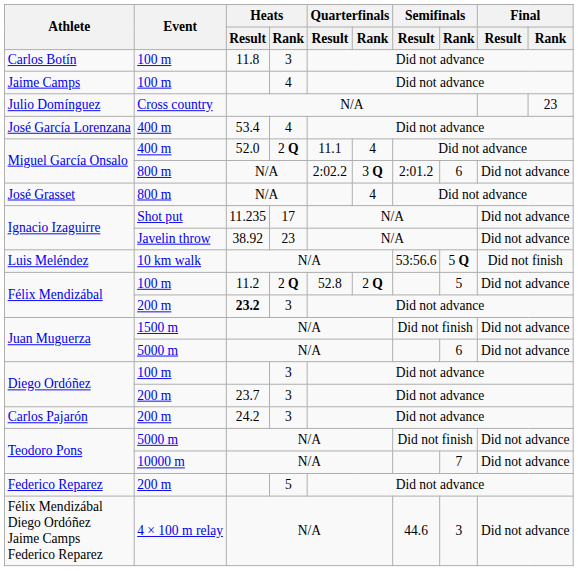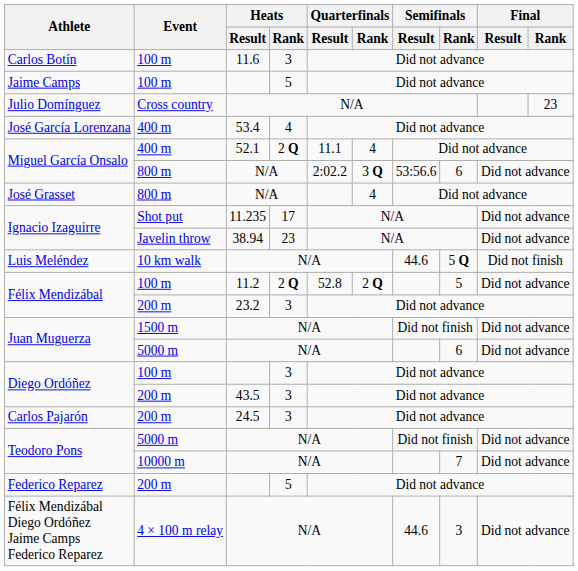 <table class=wikitable style="font-size:90%">
 <tr>
 <th rowspan=2>Athlete</th>
 <th rowspan=2>Event</th>
 <th colspan=2>Heats</th>
 <th colspan=2>Quarterfinals</th>
 <th colspan=2>Semifinals</th>
 <th colspan=2>Final</th>
 </tr>
 <tr>
 <th>Result</th>
 <th>Rank</th>
 <th>Result</th>
 <th>Rank</th>
 <th>Result</th>
 <th>Rank</th>
 <th>Result</th>
 <th>Rank</th>
 </tr>
 <tr>
 <td><a href='#'>Carlos Botín</a></td>
 <td><a href='#'>100 m</a></td>
-<td align=center>11.8</td>
+<td align=center>11.6</td>
 <td align=center>3</td>
 <td align=center colspan=6>Did not advance</td>
 </tr>
 <tr>
 <td><a href='#'>Jaime Camps</a></td>
 <td><a href='#'>100 m</a></td>
 <td align=center></td>
-<td align=center>4</td>
+<td align=center>5</td>
 <td align=center colspan=6>Did not advance</td>
 </tr>
 <tr>
 <td><a href='#'>Julio Domínguez</a></td>
 <td><a href='#'>Cross country</a></td>
 <td align=center colspan=6>N/A</td>
 <td align=center></td>
 <td align=center>23</td>
 </tr>
 <tr>
 <td><a href='#'>José García Lorenzana</a></td>
 <td><a href='#'>400 m</a></td>
 <td align=center>53.4</td>
 <td align=center>4</td>
 <td align=center colspan=6>Did not advance</td>
 </tr>
 <tr>
 <td rowspan=2><a href='#'>Miguel García Onsalo</a></td>
 <td><a href='#'>400 m</a></td>
-<td align=center>52.0</td>
+<td align=center>52.1</td>
 <td align=center>2 <strong>Q</strong></td>
 <td align=center>11.1</td>
 <td align=center>4</td>
 <td align=center colspan=4>Did not advance</td>
 </tr>
 <tr>
 <td><a href='#'>800 m</a></td>
 <td align=center colspan=2>N/A</td>
 <td align=center>2:02.2</td>
 <td align=center>3 <strong>Q</strong></td>
-<td align=center>2:01.2</td>
+<td align=center>53:56.6</td>
 <td align=center>6</td>
 <td align=center colspan=2>Did not advance</td>
 </tr>
 <tr>
 <td><a href='#'>José Grasset</a></td>
 <td><a href='#'>800 m</a></td>
 <td align=center colspan=2>N/A</td>
 <td align=center></td>
 <td align=center>4</td>
 <td align=center colspan=4>Did not advance</td>
 </tr>
 <tr>
 <td rowspan=2><a href='#'>Ignacio Izaguirre</a></td>
 <td><a href='#'>Shot put</a></td>
 <td align=center>11.235</td>
 <td align=center>17</td>
 <td align=center colspan=4>N/A</td>
 <td align=center colspan=2>Did not advance</td>
 </tr>
 <tr>
 <td><a href='#'>Javelin throw</a></td>
-<td align=center>38.92</td>
+<td align=center>38.94</td>
 <td align=center>23</td>
 <td align=center colspan=4>N/A</td>
 <td align=center colspan=2>Did not advance</td>
 </tr>
 <tr>
 <td><a href='#'>Luis Meléndez</a></td>
 <td><a href='#'>10 km walk</a></td>
 <td align=center colspan=4>N/A</td>
-<td align=center>53:56.6</td>
+<td align=center>44.6</td>
 <td align=center>5 <strong>Q</strong></td>
 <td align=center colspan=2>Did not finish</td>
 </tr>
 <tr>
 <td rowspan=2><a href='#'>Félix Mendizábal</a></td>
 <td><a href='#'>100 m</a></td>
 <td align=center>11.2</td>
 <td align=center>2 <strong>Q</strong></td>
 <td align=center>52.8</td>
 <td align=center>2 <strong>Q</strong></td>
 <td align=center></td>
 <td align=center>5</td>
 <td align=center colspan=2>Did not advance</td>
 </tr>
 <tr>
 <td><a href='#'>200 m</a></td>
-<td align=center><strong>23.2</strong></td>
+<td align=center>23.2</td>
 <td align=center>3</td>
 <td align=center colspan=6>Did not advance</td>
 </tr>
 <tr>
 <td rowspan=2><a href='#'>Juan Muguerza</a></td>
 <td><a href='#'>1500 m</a></td>
 <td align=center colspan=4>N/A</td>
 <td align=center colspan=2>Did not finish</td>
 <td align=center colspan=2>Did not advance</td>
 </tr>
 <tr>
 <td><a href='#'>5000 m</a></td>
 <td align=center colspan=4>N/A</td>
 <td align=center></td>
 <td align=center>6</td>
 <td align=center colspan=2>Did not advance</td>
 </tr>
 <tr>
 <td rowspan=2><a href='#'>Diego Ordóñez</a></td>
 <td><a href='#'>100 m</a></td>
 <td align=center></td>
 <td align=center>3</td>
 <td align=center colspan=6>Did not advance</td>
 </tr>
 <tr>
 <td><a href='#'>200 m</a></td>
-<td align=center>23.7</td>
+<td align=center>43.5</td>
 <td align=center>3</td>
 <td align=center colspan=6>Did not advance</td>
 </tr>
 <tr>
 <td><a href='#'>Carlos Pajarón</a></td>
 <td><a href='#'>200 m</a></td>
-<td align=center>24.2</td>
+<td align=center>24.5</td>
 <td align=center>3</td>
 <td align=center colspan=6>Did not advance</td>
 </tr>
 <tr>
 <td rowspan=2><a href='#'>Teodoro Pons</a></td>
 <td><a href='#'>5000 m</a></td>
 <td align=center colspan=4>N/A</td>
 <td align=center colspan=2>Did not finish</td>
 <td align=center colspan=2>Did not advance</td>
 </tr>
 <tr>
 <td><a href='#'>10000 m</a></td>
 <td align=center colspan=4>N/A</td>
 <td align=center></td>
 <td align=center>7</td>
 <td align=center colspan=2>Did not advance</td>
 </tr>
 <tr>
 <td><a href='#'>Federico Reparez</a></td>
 <td><a href='#'>200 m</a></td>
 <td align=center></td>
 <td align=center>5</td>
 <td align=center colspan=6>Did not advance</td>
 </tr>
 <tr>
 <td>Félix Mendizábal <br> Diego Ordóñez <br> Jaime Camps <br> Federico Reparez </td>
 <td><a href='#'>4 × 100 m relay</a></td>
 <td align=center colspan=4>N/A</td>
 <td align=center>44.6</td>
 <td align=center>3</td>
 <td align=center colspan=2>Did not advance</td>
 </tr>
 </table>
